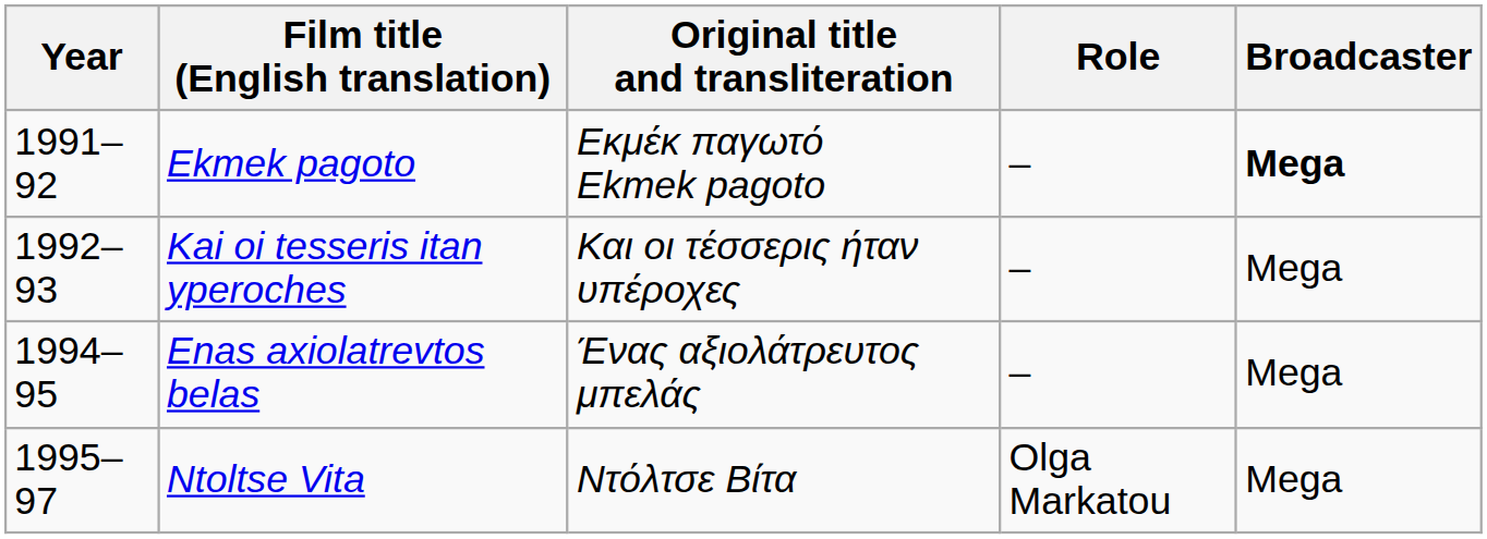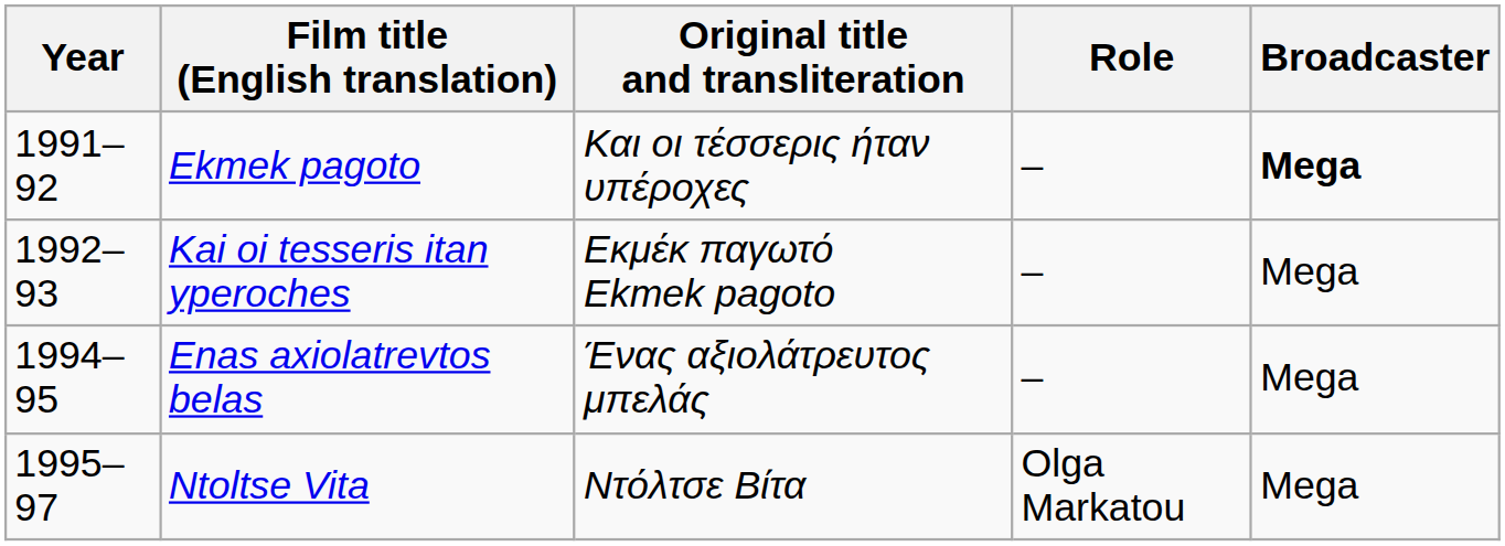 <table class="wikitable">
 <tr>
 <th>Year</th>
 <th>Film title<br>(English translation)</th>
 <th>Original title<br>and transliteration</th>
 <th>Role</th>
 <th>Broadcaster</th>
 </tr>
 <tr>
 <td>1991–92</td>
 <td><em><a href='#'>Ekmek pagoto</a></em></td>
-<td><em>Εκμέκ παγωτό</em><br><em>Ekmek pagoto</em></td>
+<td><em>Και οι τέσσερις ήταν υπέροχες</em></td>
 <td>–</td>
 <td><strong>Mega</strong></td>
 </tr>
 <tr>
 <td>1992–93</td>
 <td><em><a href='#'>Kai oi tesseris itan yperoches</a></em></td>
-<td><em>Και οι τέσσερις ήταν υπέροχες</em></td>
+<td><em>Εκμέκ παγωτό</em><br><em>Ekmek pagoto</em></td>
 <td>–</td>
 <td>Mega</td>
 </tr>
 <tr>
 <td>1994–95</td>
 <td><em><a href='#'>Enas axiolatrevtos belas</a></em></td>
 <td><em>Ένας αξιολάτρευτος μπελάς</em></td>
 <td>–</td>
 <td>Mega</td>
 </tr>
 <tr>
 <td>1995–97</td>
 <td><em><a href='#'>Ntoltse Vita</a></em></td>
 <td><em>Ντόλτσε Βίτα</em></td>
 <td>Olga Markatou</td>
 <td>Mega</td>
 </tr>
 </table>
